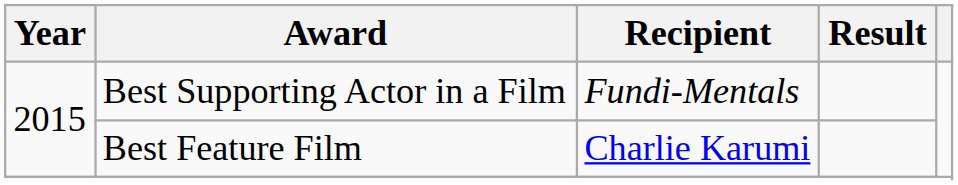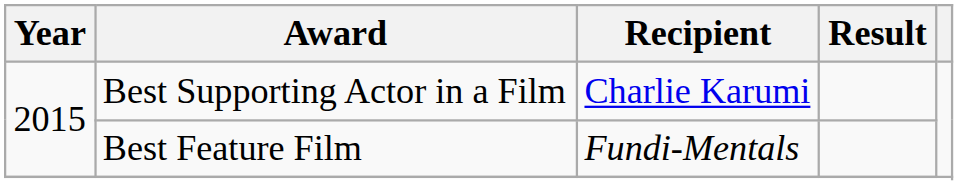 <table class= "wikitable plainrowheaders" width=420px>
 <tr>
 <th>Year</th>
 <th>Award</th>
 <th>Recipient</th>
 <th>Result</th>
 <th></th>
 </tr>
 <tr>
 <td rowspan=2>2015</td>
 <td>Best Supporting Actor in a Film</td>
-<td><em>Fundi-Mentals</em></td>
+<td><a href='#'>Charlie Karumi</a></td>
 <td></td>
 </tr>
 <tr>
 <td>Best Feature Film</td>
-<td><a href='#'>Charlie Karumi</a></td>
+<td><em>Fundi-Mentals</em></td>
 <td></td>
 </tr>
 <tr>
 </tr>
 </table>
